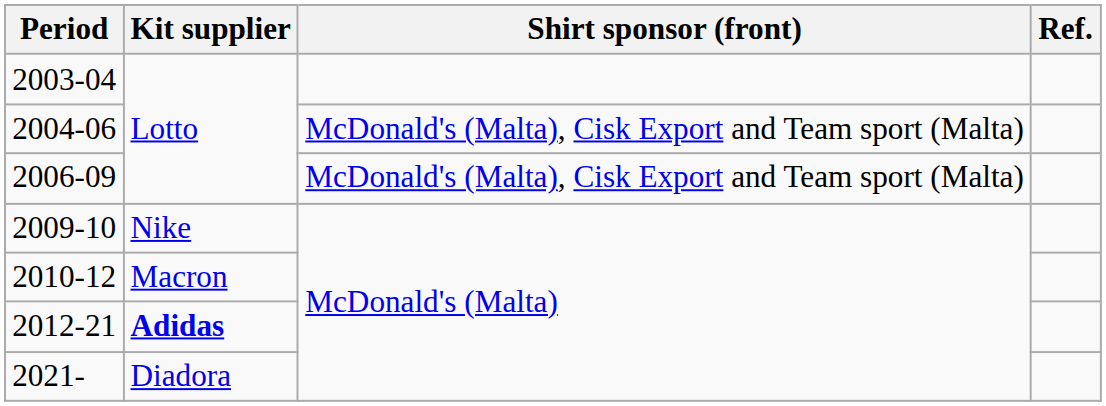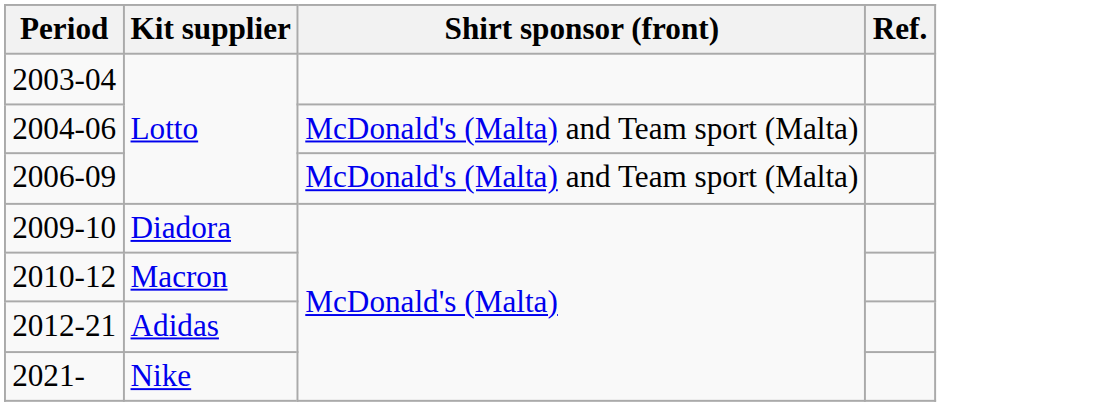 <table class="wikitable" style="text-align: left">
 <tr>
 <th>Period</th>
 <th>Kit supplier</th>
 <th>Shirt sponsor (front)</th>
 <th>Ref.</th>
 </tr>
 <tr>
 <td>2003-04</td>
 <td rowspan="3"> <a href='#'>Lotto</a></td>
 <td></td>
 <td></td>
 </tr>
 <tr>
 <td>2004-06</td>
-<td><a href='#'>McDonald's (Malta)</a>, <a href='#'>Cisk Export</a> and Team sport (Malta)</td>
+<td><a href='#'>McDonald's (Malta)</a> and Team sport (Malta)</td>
 <td></td>
 </tr>
 <tr>
 <td>2006-09</td>
-<td><a href='#'>McDonald's (Malta)</a>, <a href='#'>Cisk Export</a> and Team sport (Malta)</td>
+<td><a href='#'>McDonald's (Malta)</a> and Team sport (Malta)</td>
 <td></td>
 </tr>
 <tr>
 <td>2009-10</td>
-<td> <a href='#'>Nike</a></td>
+<td> <a href='#'>Diadora</a></td>
 <td rowspan="4"><a href='#'>McDonald's (Malta)</a></td>
 <td></td>
 </tr>
 <tr>
 <td>2010-12</td>
 <td> <a href='#'>Macron</a></td>
 <td></td>
 </tr>
 <tr>
 <td>2012-21</td>
-<td><strong> <a href='#'>Adidas</a></strong></td>
+<td> <a href='#'>Adidas</a></td>
 <td></td>
 </tr>
 <tr>
 <td>2021-</td>
-<td> <a href='#'>Diadora</a></td>
+<td> <a href='#'>Nike</a></td>
 <td></td>
 </tr>
 </table>
